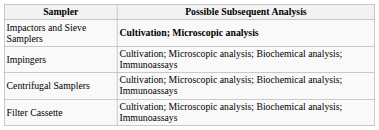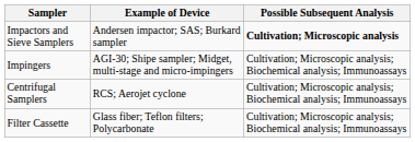 <table class="wikitable">
 <tr>
 <th>Sampler</th>
+<th>Example of Device</th>
 <th>Possible Subsequent Analysis</th>
 </tr>
 <tr>
 <td>Impactors and Sieve Samplers</td>
+<td>Andersen impactor; SAS; Burkard sampler</td>
 <td><strong>Cultivation; Microscopic analysis</strong></td>
 </tr>
 <tr>
 <td>Impingers</td>
+<td>AGI-30; Shipe sampler; Midget, multi-stage and micro-impingers</td>
 <td>Cultivation; Microscopic analysis; Biochemical analysis; Immunoassays</td>
 </tr>
 <tr>
 <td>Centrifugal Samplers</td>
+<td>RCS; Aerojet cyclone</td>
 <td>Cultivation; Microscopic analysis; Biochemical analysis; Immunoassays</td>
 </tr>
 <tr>
 <td>Filter Cassette</td>
+<td>Glass fiber; Teflon filters; Polycarbonate</td>
 <td>Cultivation; Microscopic analysis; Biochemical analysis; Immunoassays</td>
 </tr>
 </table>
